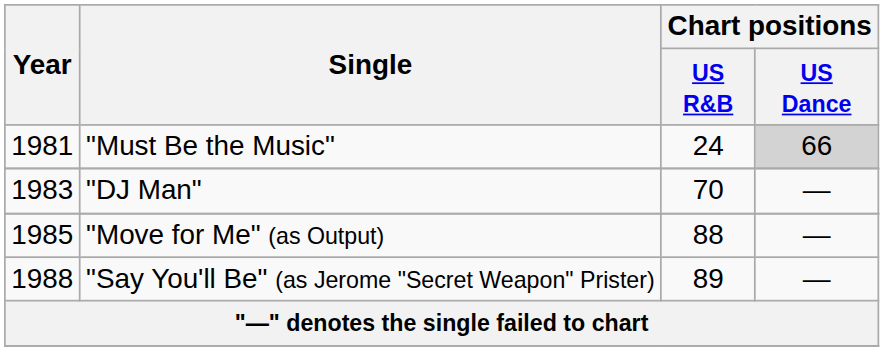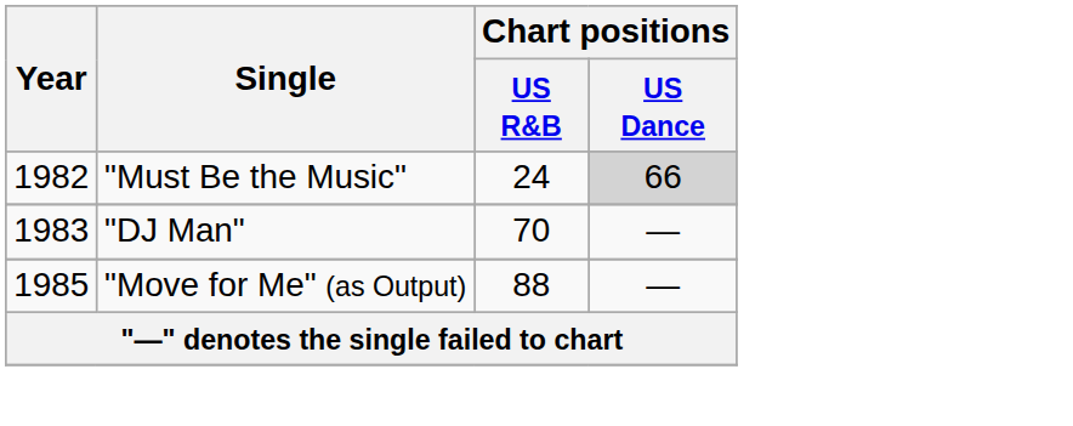 <table class="wikitable" style="text-align:center;">
 <tr>
 <th rowspan="2">Year</th>
 <th rowspan="2">Single</th>
 <th colspan="2">Chart positions</th>
 </tr>
 <tr>
 <th><small><a href='#'>US<br>R&B</a></small></th>
 <th><small><a href='#'>US<br>Dance</a></small></th>
 </tr>
 <tr>
-<td>1981</td>
+<td>1982</td>
 <td align="left">"Must Be the Music"</td>
 <td>24</td>
 <td style="background: lightgrey;">66</td>
 </tr>
 <tr>
 </tr>
 <tr>
 <td>1983</td>
 <td align="left">"DJ Man"</td>
 <td>70</td>
 <td>—</td>
 </tr>
 <tr>
 </tr>
 <tr>
 <td>1985</td>
 <td align="left">"Move for Me"  <small>(as Output)</small></td>
 <td>88</td>
 <td>—</td>
 </tr>
 <tr>
-<td>1988</td>
-<td align="left">"Say You'll Be" <small>(as Jerome "Secret Weapon" Prister)</small></td>
-<td>89</td>
-<td>—</td>
-</tr>
-<tr>
 <th align="center" colspan="4"><small>"—" denotes the single failed to chart</small></th>
 </tr>
 <tr>
 </tr>
 </table>
